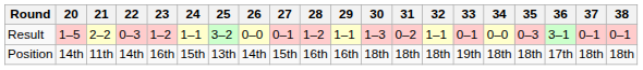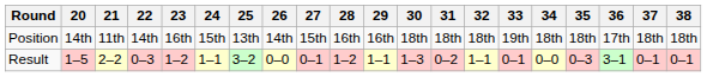 <table class="wikitable">
 <tr>
 <th>Round</th>
 <th>20</th>
 <th>21</th>
 <th>22</th>
 <th>23</th>
 <th>24</th>
 <th>25</th>
 <th>26</th>
 <th>27</th>
 <th>28</th>
 <th>29</th>
 <th>30</th>
 <th>31</th>
 <th>32</th>
 <th>33</th>
 <th>34</th>
 <th>35</th>
 <th>36</th>
 <th>37</th>
 <th>38</th>
 </tr>
 <tr>
+<td>Position</td>
+<td>14th</td>
+<td>11th</td>
+<td>14th</td>
+<td>16th</td>
+<td>15th</td>
+<td>13th</td>
+<td>14th</td>
+<td>15th</td>
+<td>16th</td>
+<td>16th</td>
+<td>18th</td>
+<td>18th</td>
+<td>18th</td>
+<td>19th</td>
+<td>18th</td>
+<td>18th</td>
+<td>17th</td>
+<td>18th</td>
+<td>18th</td>
+</tr>
+<tr>
 <td>Result</td>
 <td bgcolor="#FFCCCC">1–5</td>
 <td bgcolor="#FFFFCC">2–2</td>
 <td bgcolor="#FFCCCC">0–3</td>
 <td bgcolor="#FFCCCC">1–2</td>
 <td bgcolor="#FFFFCC">1–1</td>
 <td bgcolor="#CCFFCC">3–2</td>
 <td bgcolor="#FFFFCC">0–0</td>
 <td bgcolor="#FFCCCC">0–1</td>
 <td bgcolor="#FFCCCC">1–2</td>
 <td bgcolor="#FFFFCC">1–1</td>
 <td bgcolor="#FFCCCC">1–3</td>
 <td bgcolor="#FFCCCC">0–2</td>
 <td bgcolor="#FFFFCC">1–1</td>
 <td bgcolor="#FFCCCC">0–1</td>
 <td bgcolor="#FFFFCC">0–0</td>
 <td bgcolor="#FFCCCC">0–3</td>
 <td bgcolor="#CCFFCC">3–1</td>
 <td bgcolor="#FFCCCC">0–1</td>
 <td bgcolor="#FFCCCC">0–1</td>
 </tr>
-<tr>
-<td>Position</td>
-<td>14th</td>
-<td>11th</td>
-<td>14th</td>
-<td>16th</td>
-<td>15th</td>
-<td>13th</td>
-<td>14th</td>
-<td>15th</td>
-<td>16th</td>
-<td>16th</td>
-<td>18th</td>
-<td>18th</td>
-<td>18th</td>
-<td>19th</td>
-<td>18th</td>
-<td>18th</td>
-<td>17th</td>
-<td>18th</td>
-<td>18th</td>
-</tr>
 </table>
